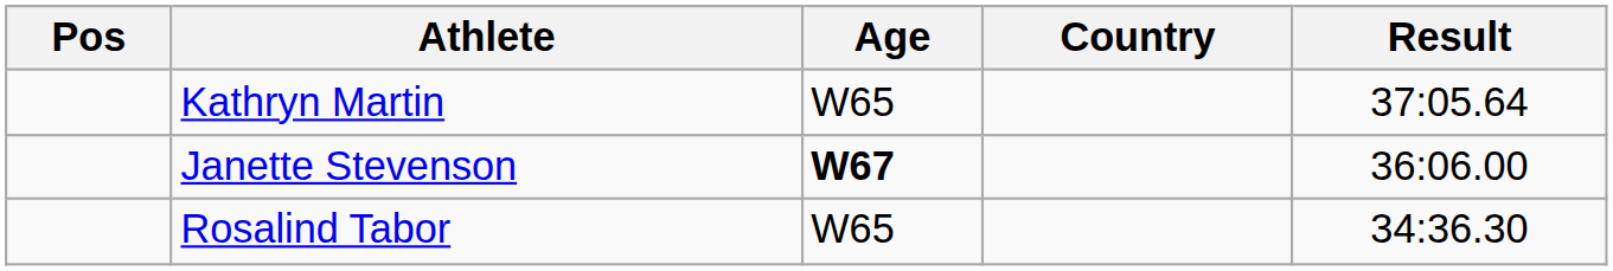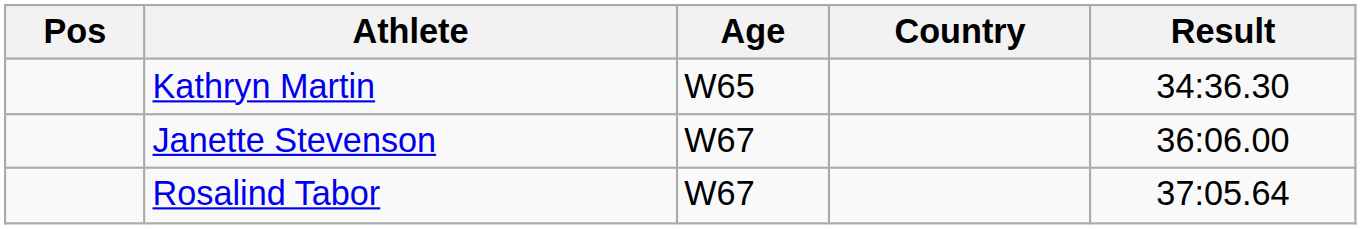 <table class="wikitable"  style="text-align:center; width:50%;">
 <tr>
 <th>Pos</th>
 <th>Athlete</th>
 <th>Age</th>
 <th>Country</th>
 <th>Result</th>
 </tr>
 <tr>
 <td align=center></td>
 <td align=left><a href='#'>Kathryn Martin</a></td>
 <td align=left>W65</td>
 <td align=left></td>
-<td>37:05.64</td>
+<td>34:36.30</td>
 </tr>
 <tr>
 <td align=center></td>
 <td align=left><a href='#'>Janette Stevenson</a></td>
-<td align=left><strong>W67</strong></td>
+<td align=left>W67</td>
 <td align=left></td>
 <td>36:06.00</td>
 </tr>
 <tr>
 <td align=center></td>
 <td align=left><a href='#'>Rosalind Tabor</a></td>
-<td align=left>W65</td>
+<td align=left>W67</td>
 <td align=left></td>
-<td>34:36.30</td>
+<td>37:05.64</td>
 </tr>
 </table>
